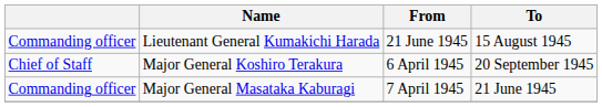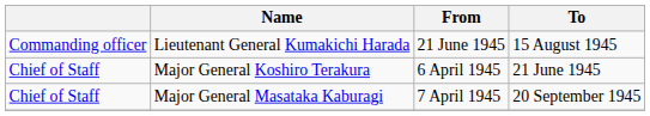 <table class=wikitable>
 <tr>
 <th></th>
 <th>Name</th>
 <th>From</th>
 <th>To</th>
 </tr>
 <tr>
 <td><a href='#'>Commanding officer</a></td>
 <td>Lieutenant General <a href='#'>Kumakichi Harada</a></td>
 <td>21 June 1945</td>
 <td>15 August 1945</td>
 </tr>
 <tr>
 <td><a href='#'>Chief of Staff</a></td>
 <td>Major General <a href='#'>Koshiro Terakura</a></td>
 <td>6 April 1945</td>
-<td>20 September 1945</td>
+<td>21 June 1945</td>
 </tr>
 <tr>
-<td><a href='#'>Commanding officer</a></td>
+<td><a href='#'>Chief of Staff</a></td>
 <td>Major General <a href='#'>Masataka Kaburagi</a></td>
 <td>7 April 1945</td>
-<td>21 June 1945</td>
+<td>20 September 1945</td>
 </tr>
 <tr>
 </tr>
 </table>
